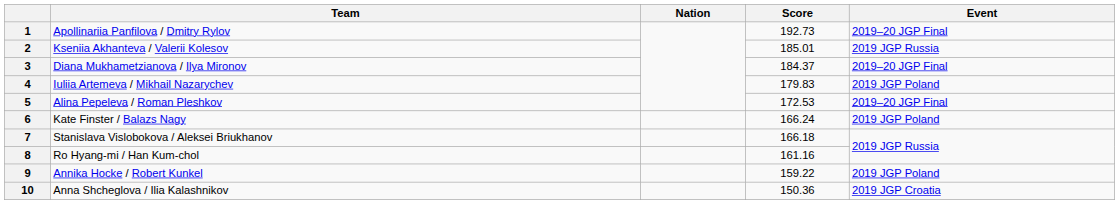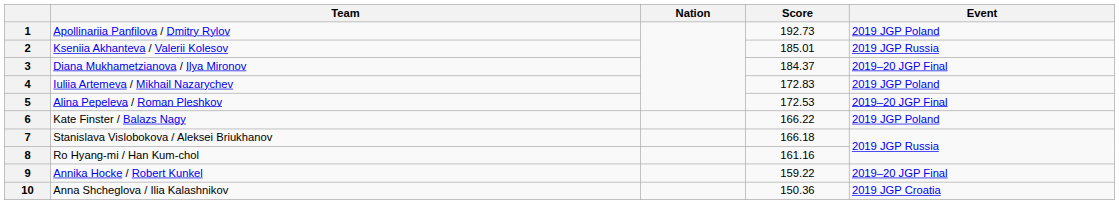 <table class="wikitable sortable" style="text-align:left; width:80%">
 <tr>
 <th scope="col"></th>
 <th scope="col">Team</th>
 <th scope="col">Nation</th>
 <th scope="col">Score</th>
 <th scope="col">Event</th>
 </tr>
 <tr>
 <th scope="row">1</th>
 <td><a href='#'>Apollinariia Panfilova</a> / <a href='#'>Dmitry Rylov</a></td>
 <td rowspan="5"></td>
 <td style="text-align:center;">192.73</td>
-<td><a href='#'>2019–20 JGP Final</a></td>
+<td><a href='#'>2019 JGP Poland</a></td>
 </tr>
 <tr>
 <th scope="row">2</th>
 <td><a href='#'>Kseniia Akhanteva</a> / <a href='#'>Valerii Kolesov</a></td>
 <td style="text-align:center;">185.01</td>
 <td><a href='#'>2019 JGP Russia</a></td>
 </tr>
 <tr>
 <th scope="row">3</th>
 <td><a href='#'>Diana Mukhametzianova</a> / <a href='#'>Ilya Mironov</a></td>
 <td style="text-align:center;">184.37</td>
 <td><a href='#'>2019–20 JGP Final</a></td>
 </tr>
 <tr>
 <th scope="row">4</th>
 <td><a href='#'>Iuliia Artemeva</a> / <a href='#'>Mikhail Nazarychev</a></td>
-<td style="text-align:center;">179.83</td>
+<td style="text-align:center;">172.83</td>
 <td><a href='#'>2019 JGP Poland</a></td>
 </tr>
 <tr>
 <th scope="row">5</th>
 <td><a href='#'>Alina Pepeleva</a> / <a href='#'>Roman Pleshkov</a></td>
 <td style="text-align:center;">172.53</td>
 <td><a href='#'>2019–20 JGP Final</a></td>
 </tr>
 <tr>
 <th scope="row">6</th>
 <td>Kate Finster / <a href='#'>Balazs Nagy</a></td>
 <td></td>
-<td style="text-align:center;">166.24</td>
+<td style="text-align:center;">166.22</td>
 <td><a href='#'>2019 JGP Poland</a></td>
 </tr>
 <tr>
 <th scope="row">7</th>
 <td>Stanislava Vislobokova / Aleksei Briukhanov</td>
 <td></td>
 <td style="text-align:center;">166.18</td>
 <td rowspan="2"><a href='#'>2019 JGP Russia</a></td>
 </tr>
 <tr>
 <th scope="row">8</th>
 <td>Ro Hyang-mi / Han Kum-chol</td>
 <td></td>
 <td style="text-align:center;">161.16</td>
 </tr>
 <tr>
 <th scope="row">9</th>
 <td><a href='#'>Annika Hocke</a> / <a href='#'>Robert Kunkel</a></td>
 <td></td>
 <td style="text-align:center;">159.22</td>
-<td><a href='#'>2019 JGP Poland</a></td>
+<td><a href='#'>2019–20 JGP Final</a></td>
 </tr>
 <tr>
 <th scope="row">10</th>
 <td>Anna Shcheglova / Ilia Kalashnikov</td>
 <td></td>
 <td style="text-align:center;">150.36</td>
 <td><a href='#'>2019 JGP Croatia</a></td>
 </tr>
 </table>
